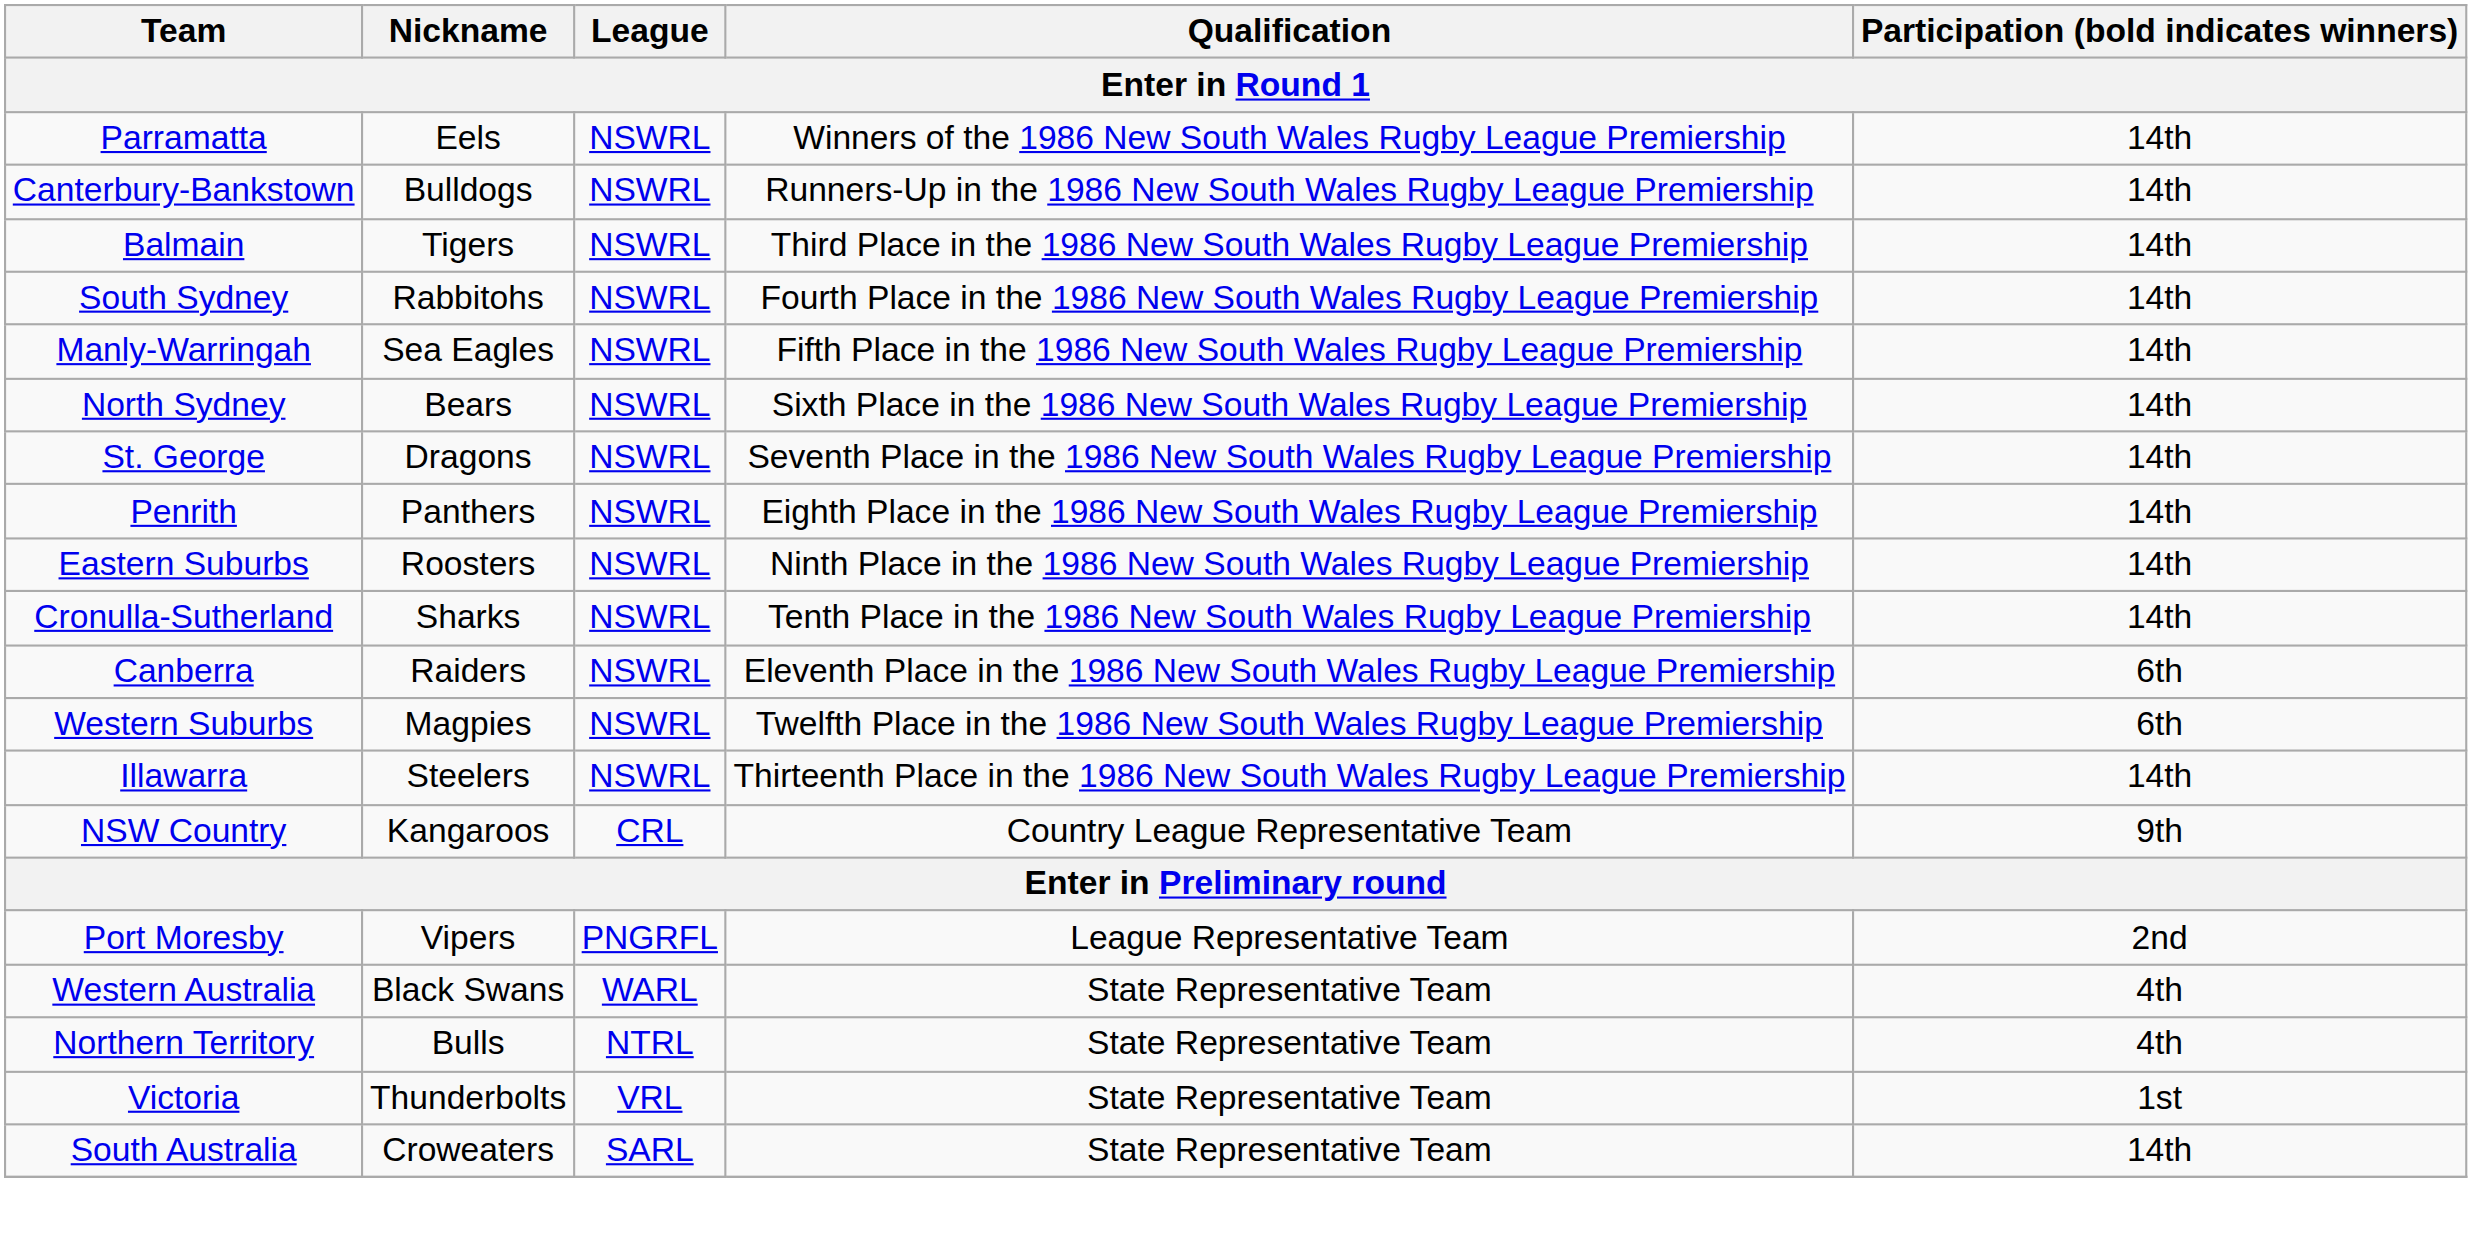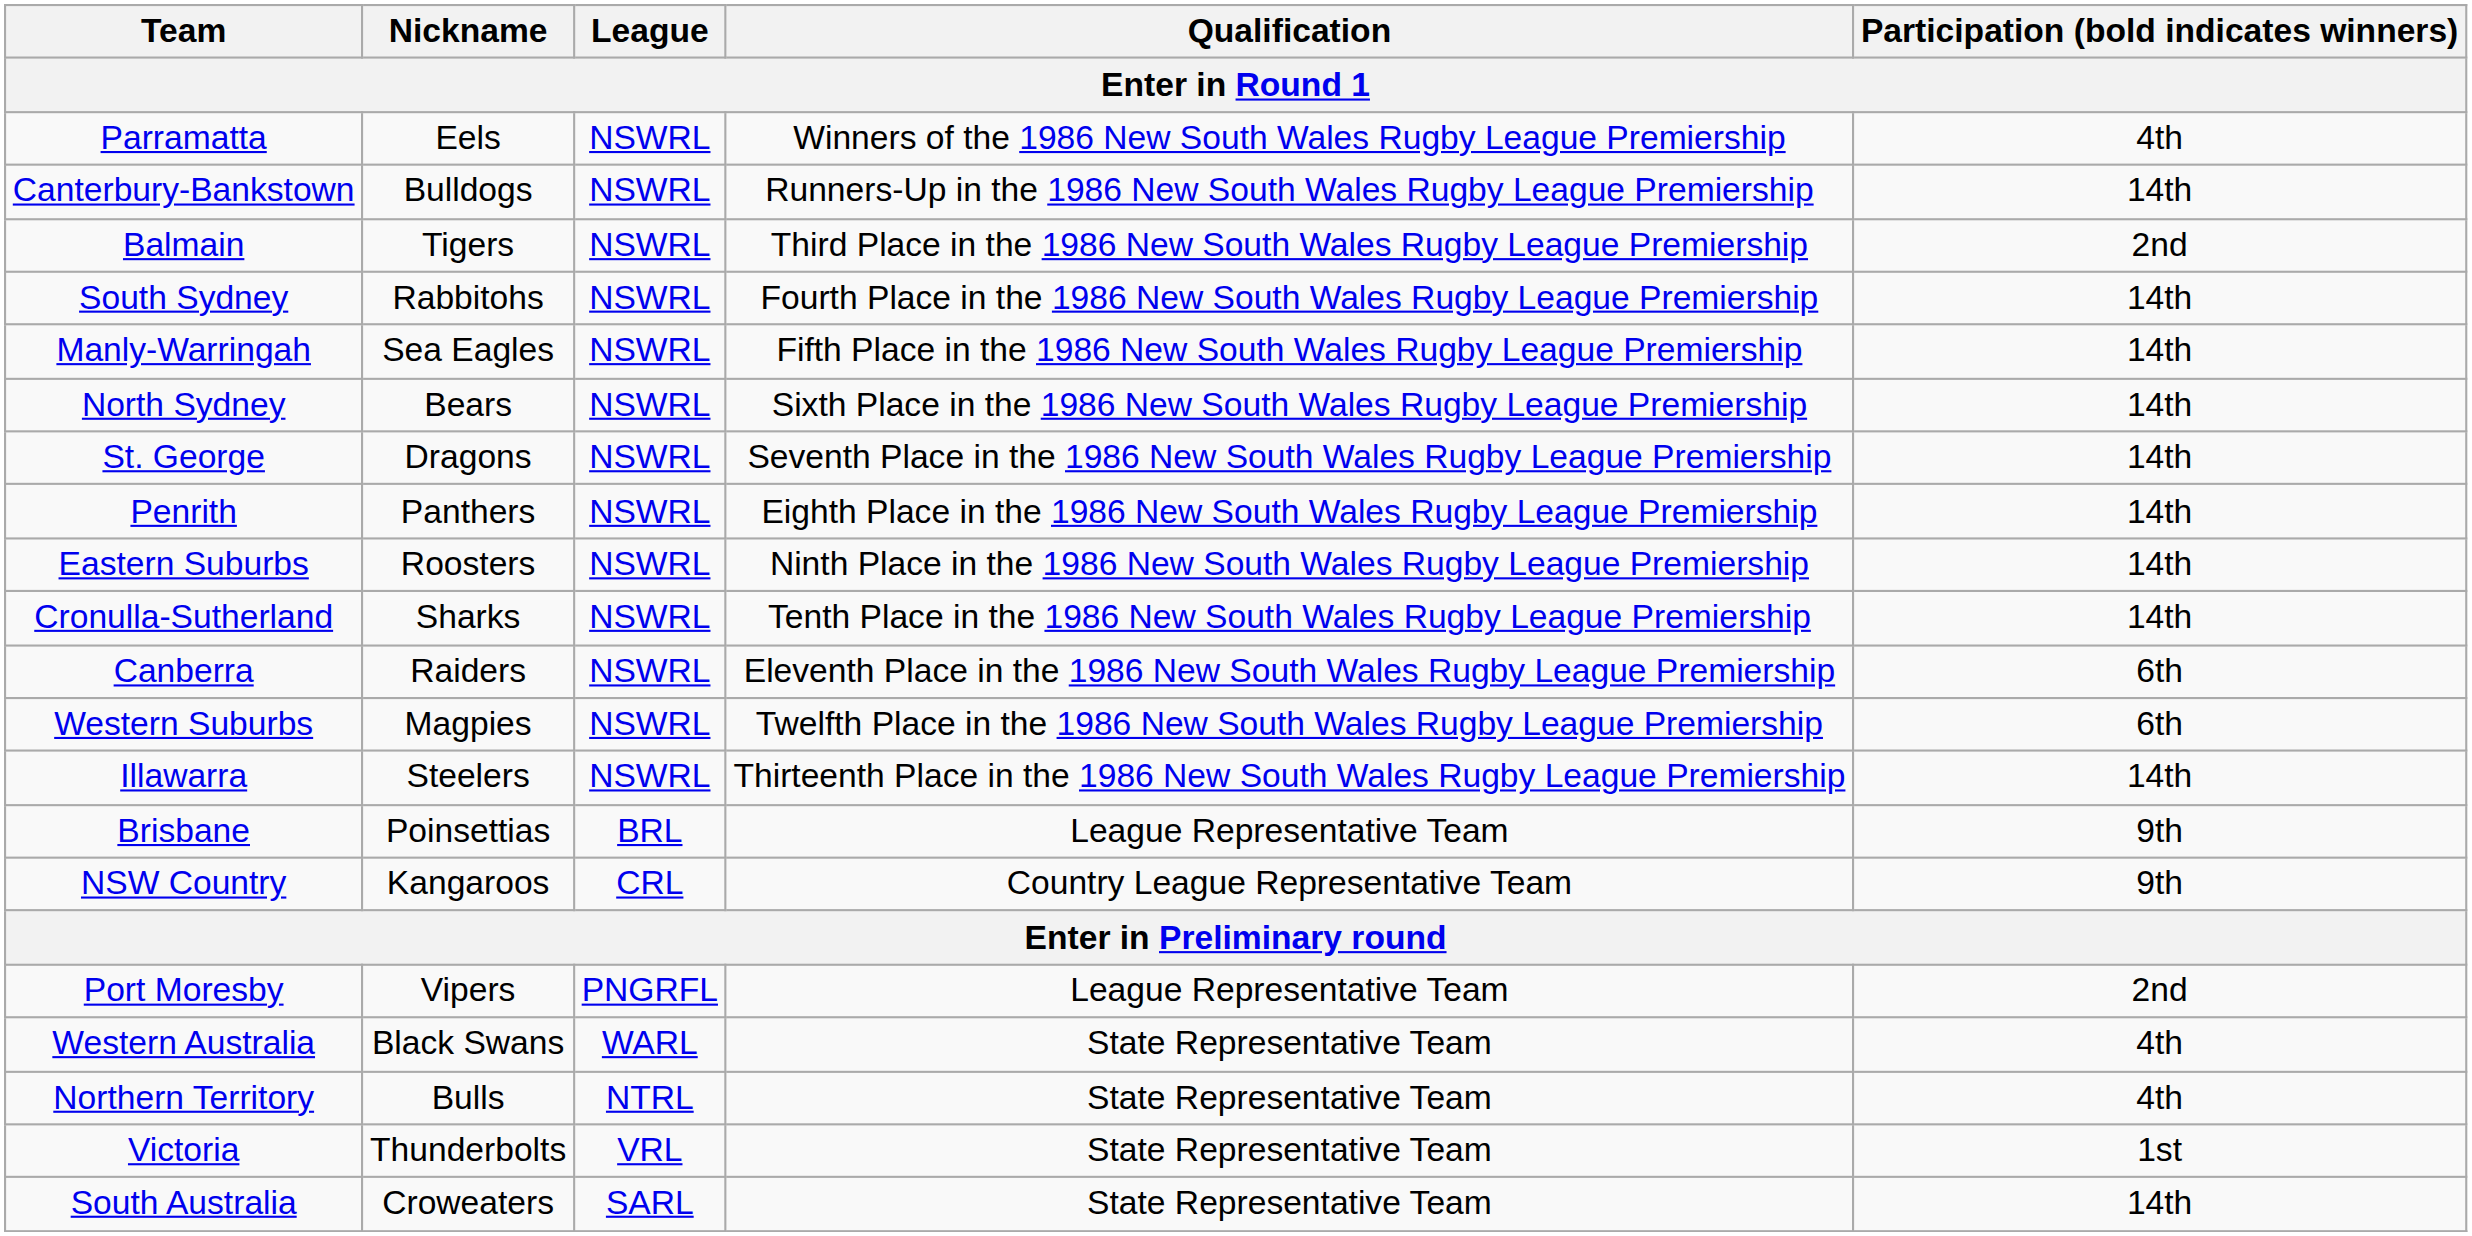 <table class="wikitable" style="text-align:center">
 <tr>
 <th>Team</th>
 <th>Nickname</th>
 <th>League</th>
 <th>Qualification</th>
 <th>Participation (bold indicates winners)</th>
 </tr>
 <tr>
 <th colspan=5>Enter in <a href='#'>Round 1</a></th>
 </tr>
 <tr>
 <td><a href='#'>Parramatta</a></td>
 <td>Eels</td>
 <td><a href='#'>NSWRL</a></td>
 <td>Winners of the <a href='#'>1986 New South Wales Rugby League Premiership</a></td>
-<td>14th </td>
+<td>4th </td>
 </tr>
 <tr>
 <td><a href='#'>Canterbury-Bankstown</a></td>
 <td>Bulldogs</td>
 <td><a href='#'>NSWRL</a></td>
 <td>Runners-Up in the <a href='#'>1986 New South Wales Rugby League Premiership</a></td>
 <td>14th </td>
 </tr>
 <tr>
 <td><a href='#'>Balmain</a></td>
 <td>Tigers</td>
 <td><a href='#'>NSWRL</a></td>
 <td>Third Place in the <a href='#'>1986 New South Wales Rugby League Premiership</a></td>
-<td>14th </td>
+<td>2nd </td>
 </tr>
 <tr>
 <td><a href='#'>South Sydney</a></td>
 <td>Rabbitohs</td>
 <td><a href='#'>NSWRL</a></td>
 <td>Fourth Place in the <a href='#'>1986 New South Wales Rugby League Premiership</a></td>
 <td>14th </td>
 </tr>
 <tr>
 <td><a href='#'>Manly-Warringah</a></td>
 <td>Sea Eagles</td>
 <td><a href='#'>NSWRL</a></td>
 <td>Fifth Place in the <a href='#'>1986 New South Wales Rugby League Premiership</a></td>
 <td>14th </td>
 </tr>
 <tr>
 <td><a href='#'>North Sydney</a></td>
 <td>Bears</td>
 <td><a href='#'>NSWRL</a></td>
 <td>Sixth Place in the <a href='#'>1986 New South Wales Rugby League Premiership</a></td>
 <td>14th </td>
 </tr>
 <tr>
 <td><a href='#'>St. George</a></td>
 <td>Dragons</td>
 <td><a href='#'>NSWRL</a></td>
 <td>Seventh Place in the <a href='#'>1986 New South Wales Rugby League Premiership</a></td>
 <td>14th </td>
 </tr>
 <tr>
 <td><a href='#'>Penrith</a></td>
 <td>Panthers</td>
 <td><a href='#'>NSWRL</a></td>
 <td>Eighth Place in the <a href='#'>1986 New South Wales Rugby League Premiership</a></td>
 <td>14th </td>
 </tr>
 <tr>
 <td><a href='#'>Eastern Suburbs</a></td>
 <td>Roosters</td>
 <td><a href='#'>NSWRL</a></td>
 <td>Ninth Place in the <a href='#'>1986 New South Wales Rugby League Premiership</a></td>
 <td>14th </td>
 </tr>
 <tr>
 <td><a href='#'>Cronulla-Sutherland</a></td>
 <td>Sharks</td>
 <td><a href='#'>NSWRL</a></td>
 <td>Tenth Place in the <a href='#'>1986 New South Wales Rugby League Premiership</a></td>
 <td>14th </td>
 </tr>
 <tr>
 <td><a href='#'>Canberra</a></td>
 <td>Raiders</td>
 <td><a href='#'>NSWRL</a></td>
 <td>Eleventh Place in the <a href='#'>1986 New South Wales Rugby League Premiership</a></td>
 <td>6th </td>
 </tr>
 <tr>
 <td><a href='#'>Western Suburbs</a></td>
 <td>Magpies</td>
 <td><a href='#'>NSWRL</a></td>
 <td>Twelfth Place in the <a href='#'>1986 New South Wales Rugby League Premiership</a></td>
 <td>6th </td>
 </tr>
 <tr>
 <td><a href='#'>Illawarra</a></td>
 <td>Steelers</td>
 <td><a href='#'>NSWRL</a></td>
 <td>Thirteenth Place in the <a href='#'>1986 New South Wales Rugby League Premiership</a></td>
 <td>14th </td>
 </tr>
 <tr>
+<td><a href='#'>Brisbane</a></td>
+<td>Poinsettias</td>
+<td><a href='#'>BRL</a></td>
+<td>League Representative Team</td>
+<td>9th </td>
+</tr>
+<tr>
 <td><a href='#'>NSW Country</a></td>
 <td>Kangaroos</td>
 <td><a href='#'>CRL</a></td>
 <td>Country League Representative Team</td>
 <td>9th </td>
 </tr>
 <tr>
 <th colspan=5>Enter in <a href='#'>Preliminary round</a></th>
 </tr>
 <tr>
 <td><a href='#'>Port Moresby</a></td>
 <td>Vipers</td>
 <td><a href='#'>PNGRFL</a></td>
 <td>League Representative Team</td>
 <td>2nd </td>
 </tr>
 <tr>
 <td><a href='#'>Western Australia</a></td>
 <td>Black Swans</td>
 <td><a href='#'>WARL</a></td>
 <td>State Representative Team</td>
 <td>4th </td>
 </tr>
 <tr>
 <td><a href='#'>Northern Territory</a></td>
 <td>Bulls</td>
 <td><a href='#'>NTRL</a></td>
 <td>State Representative Team</td>
 <td>4th </td>
 </tr>
 <tr>
 <td><a href='#'>Victoria</a></td>
 <td>Thunderbolts</td>
 <td><a href='#'>VRL</a></td>
 <td>State Representative Team</td>
 <td>1st</td>
 </tr>
 <tr>
 <td><a href='#'>South Australia</a></td>
 <td>Croweaters</td>
 <td><a href='#'>SARL</a></td>
 <td>State Representative Team</td>
 <td>14th </td>
 </tr>
 <tr>
 </tr>
 </table>
